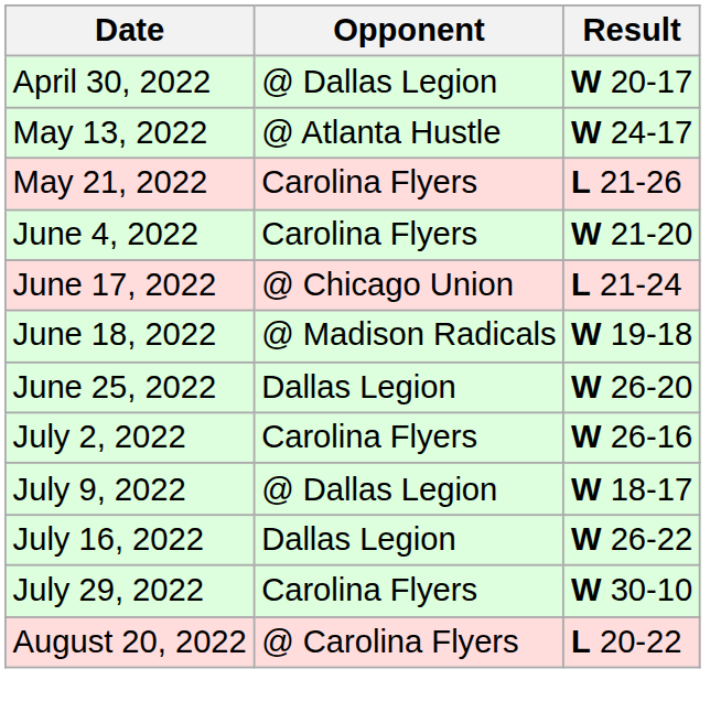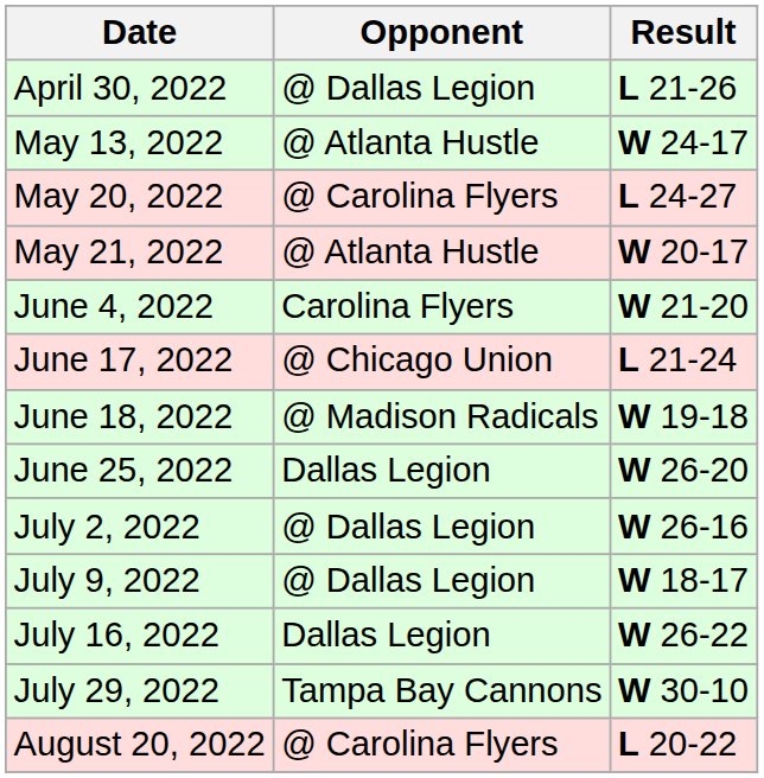 <table class="wikitable">
 <tr>
 <th>Date</th>
 <th>Opponent</th>
 <th>Result</th>
 </tr>
 <tr style="background: #ddffdd">
 <td>April 30, 2022</td>
 <td>@ Dallas Legion</td>
-<td><strong>W</strong> 20-17</td>
+<td><strong>L</strong> 21-26</td>
 </tr>
 <tr style="background: #ddffdd">
 <td>May 13, 2022</td>
 <td>@ Atlanta Hustle</td>
 <td><strong>W</strong> 24-17</td>
 </tr>
 <tr style="background: #ffdddd">
+<td>May 20, 2022</td>
+<td>@ Carolina Flyers</td>
+<td><strong>L</strong> 24-27</td>
+</tr>
+<tr style="background: #ffdddd">
 <td>May 21, 2022</td>
-<td>Carolina Flyers</td>
-<td><strong>L</strong> 21-26</td>
+<td>@ Atlanta Hustle</td>
+<td><strong>W</strong> 20-17</td>
 </tr>
 <tr style="background: #ddffdd">
 <td>June 4, 2022</td>
 <td>Carolina Flyers</td>
 <td><strong>W</strong> 21-20</td>
 </tr>
 <tr style="background: #ffdddd">
 <td>June 17, 2022</td>
 <td>@ Chicago Union</td>
 <td><strong>L</strong> 21-24</td>
 </tr>
 <tr style="background: #ddffdd">
 <td>June 18, 2022</td>
 <td>@ Madison Radicals</td>
 <td><strong>W</strong> 19-18</td>
 </tr>
 <tr style="background: #ddffdd">
 <td>June 25, 2022</td>
 <td>Dallas Legion</td>
 <td><strong>W</strong> 26-20</td>
 </tr>
 <tr style="background: #ddffdd">
 <td>July 2, 2022</td>
-<td>Carolina Flyers</td>
+<td>@ Dallas Legion</td>
 <td><strong>W</strong> 26-16</td>
 </tr>
 <tr style="background: #ddffdd">
 <td>July 9, 2022</td>
 <td>@ Dallas Legion</td>
 <td><strong>W</strong> 18-17</td>
 </tr>
 <tr style="background: #ddffdd">
 <td>July 16, 2022</td>
 <td>Dallas Legion</td>
 <td><strong>W</strong> 26-22</td>
 </tr>
 <tr style="background: #ddffdd">
 <td>July 29, 2022</td>
-<td>Carolina Flyers</td>
+<td>Tampa Bay Cannons</td>
 <td><strong>W</strong> 30-10</td>
 </tr>
 <tr style="background: #ffdddd">
 <td>August 20, 2022</td>
 <td>@ Carolina Flyers</td>
 <td><strong>L</strong> 20-22</td>
 </tr>
 </table>
